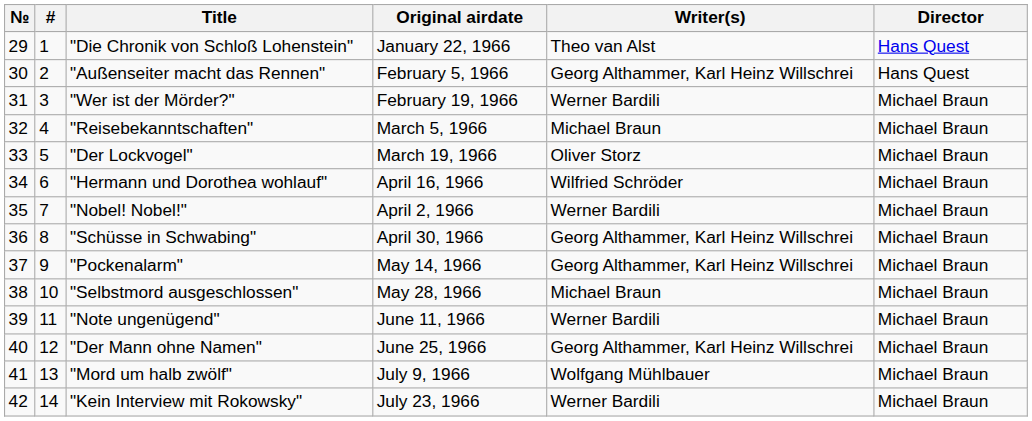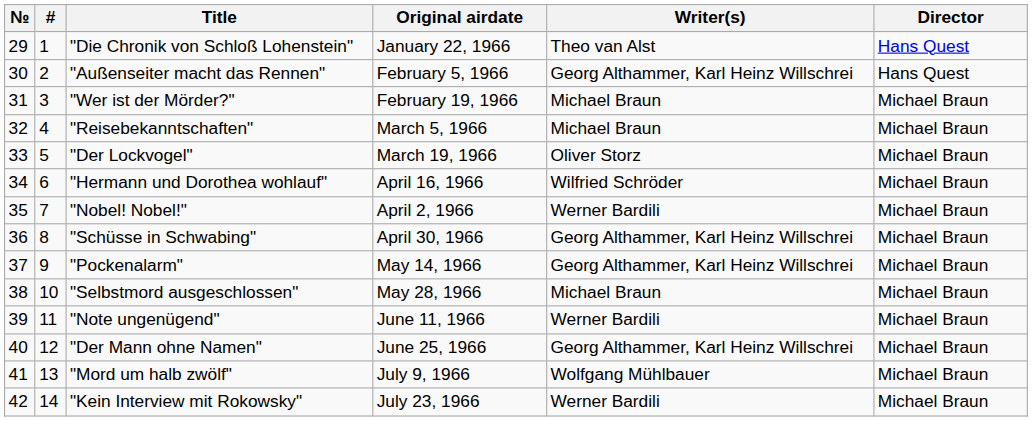 <table class="wikitable" width="75%">
 <tr>
 <th width="3%">№</th>
 <th width="3%">#</th>
 <th width="30%">Title</th>
 <th width="17%">Original airdate</th>
 <th width="32%">Writer(s)</th>
 <th width="15%">Director</th>
 </tr>
 <tr>
 <td>29</td>
 <td>1</td>
 <td>"Die Chronik von Schloß Lohenstein"</td>
 <td>January 22, 1966</td>
 <td>Theo van Alst</td>
 <td><a href='#'>Hans Quest</a></td>
 </tr>
 <tr>
 <td>30</td>
 <td>2</td>
 <td>"Außenseiter macht das Rennen"</td>
 <td>February 5, 1966</td>
 <td>Georg Althammer, Karl Heinz Willschrei</td>
 <td>Hans Quest</td>
 </tr>
 <tr>
 <td>31</td>
 <td>3</td>
 <td>"Wer ist der Mörder?"</td>
 <td>February 19, 1966</td>
-<td>Werner Bardili</td>
+<td>Michael Braun</td>
 <td>Michael Braun</td>
 </tr>
 <tr>
 <td>32</td>
 <td>4</td>
 <td>"Reisebekanntschaften"</td>
 <td>March 5, 1966</td>
 <td>Michael Braun</td>
 <td>Michael Braun</td>
 </tr>
 <tr>
 <td>33</td>
 <td>5</td>
 <td>"Der Lockvogel"</td>
 <td>March 19, 1966</td>
 <td>Oliver Storz</td>
 <td>Michael Braun</td>
 </tr>
 <tr>
 <td>34</td>
 <td>6</td>
 <td>"Hermann und Dorothea wohlauf"</td>
 <td>April 16, 1966</td>
 <td>Wilfried Schröder</td>
 <td>Michael Braun</td>
 </tr>
 <tr>
 <td>35</td>
 <td>7</td>
 <td>"Nobel! Nobel!"</td>
 <td>April 2, 1966</td>
 <td>Werner Bardili</td>
 <td>Michael Braun</td>
 </tr>
 <tr>
 <td>36</td>
 <td>8</td>
 <td>"Schüsse in Schwabing"</td>
 <td>April 30, 1966</td>
 <td>Georg Althammer, Karl Heinz Willschrei</td>
 <td>Michael  Braun</td>
 </tr>
 <tr>
 <td>37</td>
 <td>9</td>
 <td>"Pockenalarm"</td>
 <td>May 14, 1966</td>
 <td>Georg Althammer, Karl Heinz Willschrei</td>
 <td>Michael Braun</td>
 </tr>
 <tr>
 <td>38</td>
 <td>10</td>
 <td>"Selbstmord ausgeschlossen"</td>
 <td>May 28, 1966</td>
 <td>Michael Braun</td>
 <td>Michael Braun</td>
 </tr>
 <tr>
 <td>39</td>
 <td>11</td>
 <td>"Note ungenügend"</td>
 <td>June 11, 1966</td>
 <td>Werner Bardili</td>
 <td>Michael Braun</td>
 </tr>
 <tr>
 <td>40</td>
 <td>12</td>
 <td>"Der Mann ohne Namen"</td>
 <td>June 25, 1966</td>
 <td>Georg Althammer, Karl Heinz Willschrei</td>
 <td>Michael Braun</td>
 </tr>
 <tr>
 <td>41</td>
 <td>13</td>
 <td>"Mord um halb zwölf"</td>
 <td>July 9, 1966</td>
 <td>Wolfgang Mühlbauer</td>
 <td>Michael Braun</td>
 </tr>
 <tr>
 <td>42</td>
 <td>14</td>
 <td>"Kein Interview mit Rokowsky"</td>
 <td>July 23, 1966</td>
 <td>Werner Bardili</td>
 <td>Michael Braun</td>
 </tr>
 </table>
